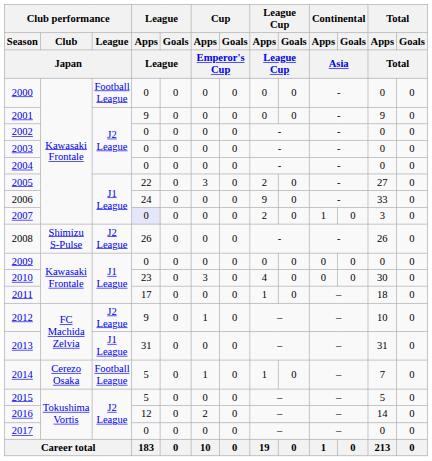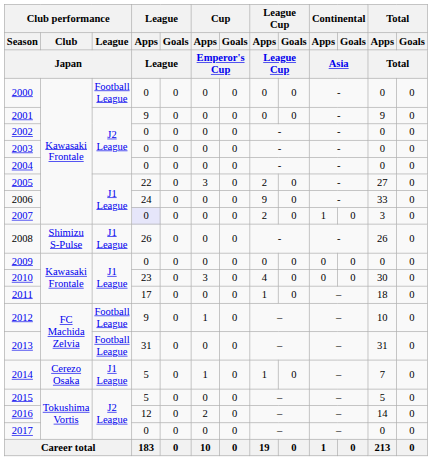 <table class="wikitable" style="text-align:center">
 <tr>
 <th colspan=3>Club performance</th>
 <th colspan=2>League</th>
 <th colspan=2>Cup</th>
 <th colspan=2>League Cup</th>
 <th colspan=2>Continental</th>
 <th colspan=2>Total</th>
 </tr>
 <tr>
 <th>Season</th>
 <th>Club</th>
 <th>League</th>
 <th>Apps</th>
 <th>Goals</th>
 <th>Apps</th>
 <th>Goals</th>
 <th>Apps</th>
 <th>Goals</th>
 <th>Apps</th>
 <th>Goals</th>
 <th>Apps</th>
 <th>Goals</th>
 </tr>
 <tr>
 <th colspan=3>Japan</th>
 <th colspan=2>League</th>
 <th colspan=2><a href='#'>Emperor's Cup</a></th>
 <th colspan=2><a href='#'>League Cup</a></th>
 <th colspan=2><a href='#'>Asia</a></th>
 <th colspan=2>Total</th>
 </tr>
 <tr>
 <td><a href='#'>2000</a></td>
 <td rowspan="8"><a href='#'>Kawasaki Frontale</a></td>
 <td><a href='#'>Football League</a></td>
 <td>0</td>
 <td>0</td>
 <td>0</td>
 <td>0</td>
 <td>0</td>
 <td>0</td>
 <td colspan="2">-</td>
 <td>0</td>
 <td>0</td>
 </tr>
 <tr>
 <td><a href='#'>2001</a></td>
 <td rowspan="4"><a href='#'>J2 League</a></td>
 <td>9</td>
 <td>0</td>
 <td>0</td>
 <td>0</td>
 <td>0</td>
 <td>0</td>
 <td colspan="2">-</td>
 <td>9</td>
 <td>0</td>
 </tr>
 <tr>
 <td><a href='#'>2002</a></td>
 <td>0</td>
 <td>0</td>
 <td>0</td>
 <td>0</td>
 <td colspan="2">-</td>
 <td colspan="2">-</td>
 <td>0</td>
 <td>0</td>
 </tr>
 <tr>
 <td><a href='#'>2003</a></td>
 <td>0</td>
 <td>0</td>
 <td>0</td>
 <td>0</td>
 <td colspan="2">-</td>
 <td colspan="2">-</td>
 <td>0</td>
 <td>0</td>
 </tr>
 <tr>
 <td><a href='#'>2004</a></td>
 <td>0</td>
 <td>0</td>
 <td>0</td>
 <td>0</td>
 <td colspan="2">-</td>
 <td colspan="2">-</td>
 <td>0</td>
 <td>0</td>
 </tr>
 <tr>
 <td><a href='#'>2005</a></td>
 <td rowspan="3"><a href='#'>J1 League</a></td>
 <td>22</td>
 <td>0</td>
 <td>3</td>
 <td>0</td>
 <td>2</td>
 <td>0</td>
 <td colspan="2">-</td>
 <td>27</td>
 <td>0</td>
 </tr>
 <tr>
 <td>2006</td>
 <td>24</td>
 <td>0</td>
 <td>0</td>
 <td>0</td>
 <td>9</td>
 <td>0</td>
 <td colspan="2">-</td>
 <td>33</td>
 <td>0</td>
 </tr>
 <tr>
 <td><a href='#'>2007</a></td>
 <td style="background: lavender;">0</td>
 <td>0</td>
 <td>0</td>
 <td>0</td>
 <td>2</td>
 <td>0</td>
 <td>1</td>
 <td>0</td>
 <td>3</td>
 <td>0</td>
 </tr>
 <tr>
 <td>2008</td>
 <td><a href='#'>Shimizu S-Pulse</a></td>
-<td><a href='#'>J2 League</a></td>
+<td><a href='#'>J1 League</a></td>
 <td>26</td>
 <td>0</td>
 <td>0</td>
 <td>0</td>
 <td colspan="2">-</td>
 <td colspan="2">-</td>
 <td>26</td>
 <td>0</td>
 </tr>
 <tr>
 <td><a href='#'>2009</a></td>
 <td rowspan="3"><a href='#'>Kawasaki Frontale</a></td>
 <td rowspan="3"><a href='#'>J1 League</a></td>
 <td>0</td>
 <td>0</td>
 <td>0</td>
 <td>0</td>
 <td>0</td>
 <td>0</td>
 <td>0</td>
 <td>0</td>
 <td>0</td>
 <td>0</td>
 </tr>
 <tr>
 <td><a href='#'>2010</a></td>
 <td>23</td>
 <td>0</td>
 <td>3</td>
 <td>0</td>
 <td>4</td>
 <td>0</td>
 <td>0</td>
 <td>0</td>
 <td>30</td>
 <td>0</td>
 </tr>
 <tr>
 <td><a href='#'>2011</a></td>
 <td>17</td>
 <td>0</td>
 <td>0</td>
 <td>0</td>
 <td>1</td>
 <td>0</td>
 <td colspan="2">–</td>
 <td>18</td>
 <td>0</td>
 </tr>
 <tr>
 <td><a href='#'>2012</a></td>
 <td rowspan="2"><a href='#'>FC Machida Zelvia</a></td>
-<td><a href='#'>J2 League</a></td>
+<td><a href='#'>Football League</a></td>
 <td>9</td>
 <td>0</td>
 <td>1</td>
 <td>0</td>
 <td colspan="2">–</td>
 <td colspan="2">–</td>
 <td>10</td>
 <td>0</td>
 </tr>
 <tr>
 <td><a href='#'>2013</a></td>
-<td><a href='#'>J1 League</a></td>
+<td><a href='#'>Football League</a></td>
 <td>31</td>
 <td>0</td>
 <td>0</td>
 <td>0</td>
 <td colspan="2">–</td>
 <td colspan="2">–</td>
 <td>31</td>
 <td>0</td>
 </tr>
 <tr>
 <td><a href='#'>2014</a></td>
 <td><a href='#'>Cerezo Osaka</a></td>
-<td><a href='#'>Football League</a></td>
+<td><a href='#'>J1 League</a></td>
 <td>5</td>
 <td>0</td>
 <td>1</td>
 <td>0</td>
 <td>1</td>
 <td>0</td>
 <td colspan="2">–</td>
 <td>7</td>
 <td>0</td>
 </tr>
 <tr>
 <td><a href='#'>2015</a></td>
 <td rowspan="3"><a href='#'>Tokushima Vortis</a></td>
 <td rowspan="3"><a href='#'>J2 League</a></td>
 <td>5</td>
 <td>0</td>
 <td>0</td>
 <td>0</td>
 <td colspan="2">–</td>
 <td colspan="2">–</td>
 <td>5</td>
 <td>0</td>
 </tr>
 <tr>
 <td><a href='#'>2016</a></td>
 <td>12</td>
 <td>0</td>
 <td>2</td>
 <td>0</td>
 <td colspan="2">–</td>
 <td colspan="2">–</td>
 <td>14</td>
 <td>0</td>
 </tr>
 <tr>
 <td><a href='#'>2017</a></td>
 <td>0</td>
 <td>0</td>
 <td>0</td>
 <td>0</td>
 <td colspan="2">–</td>
 <td colspan="2">–</td>
 <td>0</td>
 <td>0</td>
 </tr>
 <tr>
 <th colspan=3>Career total</th>
 <th>183</th>
 <th>0</th>
 <th>10</th>
 <th>0</th>
 <th>19</th>
 <th>0</th>
 <th>1</th>
 <th>0</th>
 <th>213</th>
 <th>0</th>
 </tr>
 </table>
